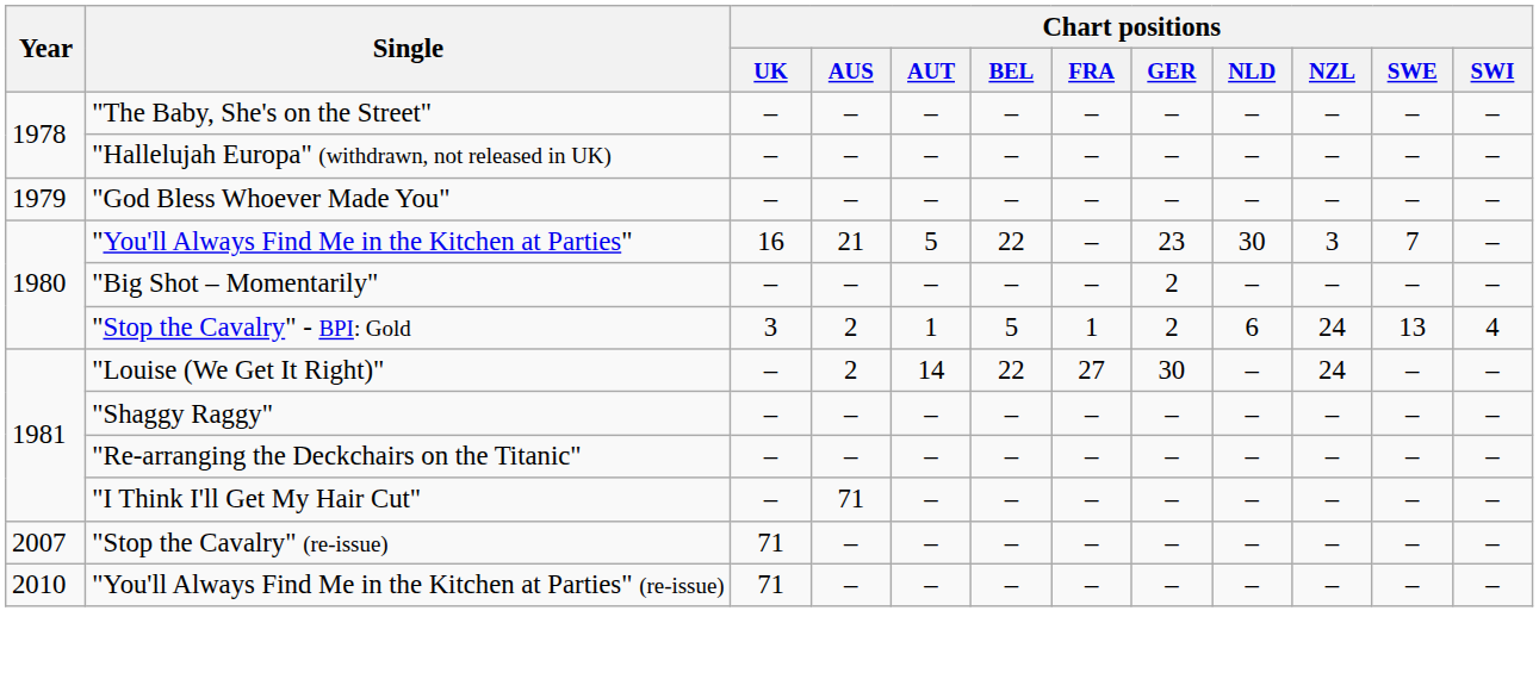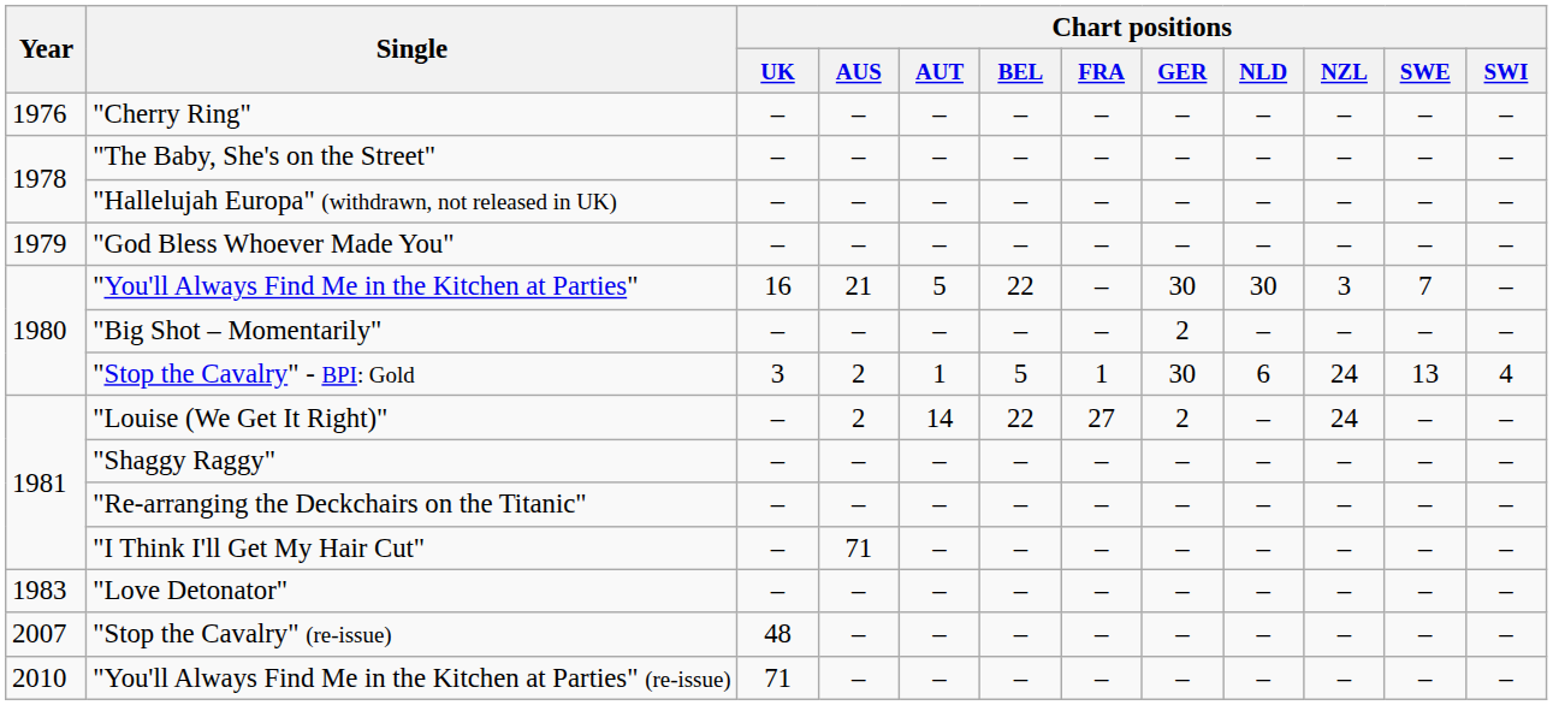 <table class="wikitable">
 <tr>
 <th valign="center" width="40" rowspan="2">Year</th>
 <th valign="center" rowspan="2">Single</th>
 <th colspan="10">Chart positions</th>
 </tr>
 <tr>
 <th width="40"><small><a href='#'>UK</a></small></th>
 <th width="40"><small><a href='#'>AUS</a></small></th>
 <th width="40"><small><a href='#'>AUT</a></small></th>
 <th width="40"><small><a href='#'>BEL</a></small></th>
 <th width="40"><small><a href='#'>FRA</a></small></th>
 <th width="40"><small><a href='#'>GER</a></small></th>
 <th width="40"><small><a href='#'>NLD</a></small></th>
 <th width="40"><small><a href='#'>NZL</a></small></th>
 <th width="40"><small><a href='#'>SWE</a></small></th>
 <th width="40"><small><a href='#'>SWI</a></small></th>
+</tr>
+<tr>
+<td>1976</td>
+<td>"Cherry Ring"</td>
+<td align="center">–</td>
+<td align="center">–</td>
+<td align="center">–</td>
+<td align="center">–</td>
+<td align="center">–</td>
+<td align="center">–</td>
+<td align="center">–</td>
+<td align="center">–</td>
+<td align="center">–</td>
+<td align="center">–</td>
 </tr>
 <tr>
 <td rowspan="2">1978</td>
 <td>"The Baby, She's on the Street"</td>
 <td align="center">–</td>
 <td align="center">–</td>
 <td align="center">–</td>
 <td align="center">–</td>
 <td align="center">–</td>
 <td align="center">–</td>
 <td align="center">–</td>
 <td align="center">–</td>
 <td align="center">–</td>
 <td align="center">–</td>
 </tr>
 <tr>
 <td>"Hallelujah Europa" <small>(withdrawn, not released in UK)</small></td>
 <td align="center">–</td>
 <td align="center">–</td>
 <td align="center">–</td>
 <td align="center">–</td>
 <td align="center">–</td>
 <td align="center">–</td>
 <td align="center">–</td>
 <td align="center">–</td>
 <td align="center">–</td>
 <td align="center">–</td>
 </tr>
 <tr>
 <td>1979</td>
 <td>"God Bless Whoever Made You"</td>
 <td align="center">–</td>
 <td align="center">–</td>
 <td align="center">–</td>
 <td align="center">–</td>
 <td align="center">–</td>
 <td align="center">–</td>
 <td align="center">–</td>
 <td align="center">–</td>
 <td align="center">–</td>
 <td align="center">–</td>
 </tr>
 <tr>
 <td rowspan="3">1980</td>
 <td>"<a href='#'>You'll Always Find Me in the Kitchen at Parties</a>"</td>
 <td align="center">16</td>
 <td align="center">21</td>
 <td align="center">5</td>
 <td align="center">22</td>
 <td align="center">–</td>
-<td align="center">23</td>
+<td align="center">30</td>
 <td align="center">30</td>
 <td align="center">3</td>
 <td align="center">7</td>
 <td align="center">–</td>
 </tr>
 <tr>
 <td>"Big Shot – Momentarily"</td>
 <td align="center">–</td>
 <td align="center">–</td>
 <td align="center">–</td>
 <td align="center">–</td>
 <td align="center">–</td>
 <td align="center">2</td>
 <td align="center">–</td>
 <td align="center">–</td>
 <td align="center">–</td>
 <td align="center">–</td>
 </tr>
 <tr>
 <td>"<a href='#'>Stop the Cavalry</a>" - <small><a href='#'>BPI</a>: Gold</small></td>
 <td align="center">3</td>
 <td align="center">2</td>
 <td align="center">1</td>
 <td align="center">5</td>
 <td align="center">1</td>
-<td align="center">2</td>
+<td align="center">30</td>
 <td align="center">6</td>
 <td align="center">24</td>
 <td align="center">13</td>
 <td align="center">4</td>
 </tr>
 <tr>
 <td rowspan="4">1981</td>
 <td>"Louise (We Get It Right)"</td>
 <td align="center">–</td>
 <td align="center">2</td>
 <td align="center">14</td>
 <td align="center">22</td>
 <td align="center">27</td>
-<td align="center">30</td>
+<td align="center">2</td>
 <td align="center">–</td>
 <td align="center">24</td>
 <td align="center">–</td>
 <td align="center">–</td>
 </tr>
 <tr>
 <td>"Shaggy Raggy"</td>
 <td align="center">–</td>
 <td align="center">–</td>
 <td align="center">–</td>
 <td align="center">–</td>
 <td align="center">–</td>
 <td align="center">–</td>
 <td align="center">–</td>
 <td align="center">–</td>
 <td align="center">–</td>
 <td align="center">–</td>
 </tr>
 <tr>
 <td>"Re-arranging the Deckchairs on the Titanic"</td>
 <td align="center">–</td>
 <td align="center">–</td>
 <td align="center">–</td>
 <td align="center">–</td>
 <td align="center">–</td>
 <td align="center">–</td>
 <td align="center">–</td>
 <td align="center">–</td>
 <td align="center">–</td>
 <td align="center">–</td>
 </tr>
 <tr>
 <td>"I Think I'll Get My Hair Cut"</td>
 <td align="center">–</td>
 <td align="center">71</td>
 <td align="center">–</td>
 <td align="center">–</td>
 <td align="center">–</td>
 <td align="center">–</td>
 <td align="center">–</td>
 <td align="center">–</td>
 <td align="center">–</td>
 <td align="center">–</td>
 </tr>
 <tr>
+<td>1983</td>
+<td>"Love Detonator"</td>
+<td align="center">–</td>
+<td align="center">–</td>
+<td align="center">–</td>
+<td align="center">–</td>
+<td align="center">–</td>
+<td align="center">–</td>
+<td align="center">–</td>
+<td align="center">–</td>
+<td align="center">–</td>
+<td align="center">–</td>
+</tr>
+<tr>
 <td>2007</td>
 <td>"Stop the Cavalry" <small>(re-issue)</small></td>
-<td align="center">71</td>
+<td align="center">48</td>
 <td align="center">–</td>
 <td align="center">–</td>
 <td align="center">–</td>
 <td align="center">–</td>
 <td align="center">–</td>
 <td align="center">–</td>
 <td align="center">–</td>
 <td align="center">–</td>
 <td align="center">–</td>
 </tr>
 <tr>
 <td>2010</td>
 <td>"You'll Always Find Me in the Kitchen at Parties" <small>(re-issue)</small></td>
 <td align="center">71</td>
 <td align="center">–</td>
 <td align="center">–</td>
 <td align="center">–</td>
 <td align="center">–</td>
 <td align="center">–</td>
 <td align="center">–</td>
 <td align="center">–</td>
 <td align="center">–</td>
 <td align="center">–</td>
 </tr>
 </table>
